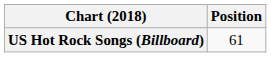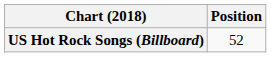 <table class="wikitable plainrowheaders" style="text-align:center">
 <tr>
 <th scope="col">Chart (2018)</th>
 <th scope="col">Position</th>
 </tr>
 <tr>
 <th scope="row">US Hot Rock Songs (<em>Billboard</em>)</th>
-<td>61</td>
+<td>52</td>
 </tr>
 </table>
